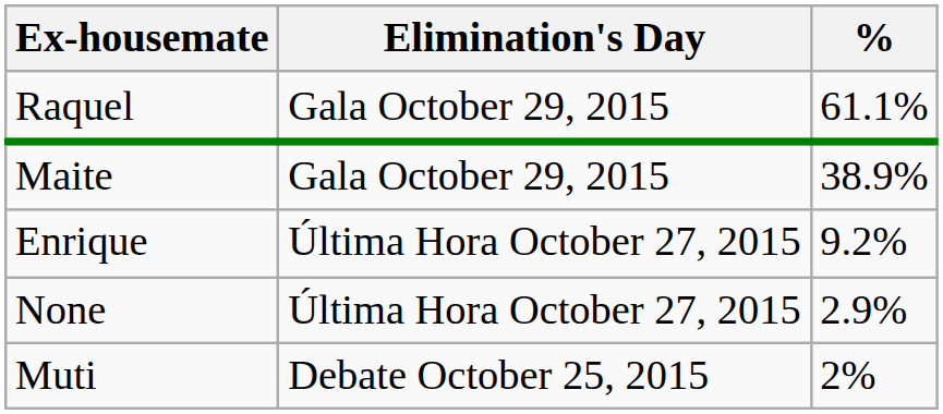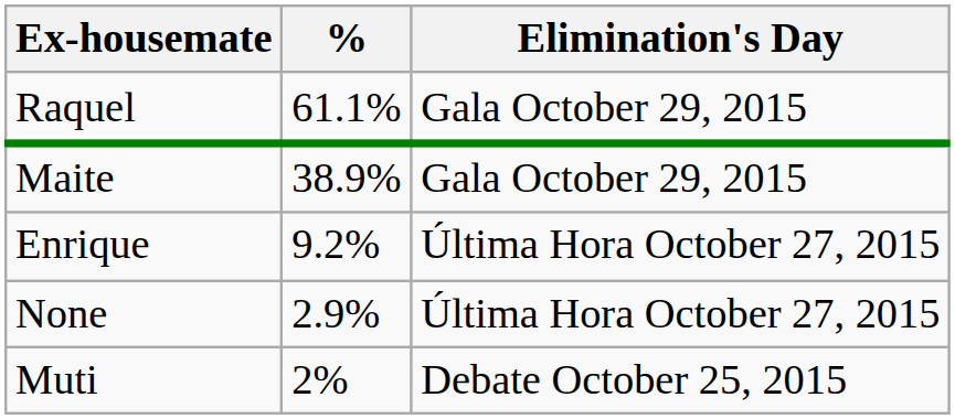 <table class=wikitable>
 <tr>
 <th>Ex-housemate</th>
+<th>%</th>
 <th>Elimination's Day</th>
-<th>%</th>
 </tr>
 <tr style="border-bottom:3px solid green;">
 <td>Raquel</td>
+<td>61.1%</td>
 <td>Gala October 29, 2015</td>
-<td>61.1%</td>
 </tr>
 <tr>
 <td>Maite</td>
+<td>38.9%</td>
 <td>Gala October 29, 2015</td>
-<td>38.9%</td>
 </tr>
 <tr>
 <td>Enrique</td>
+<td>9.2%</td>
 <td>Última Hora October 27, 2015</td>
-<td>9.2%</td>
 </tr>
 <tr>
 <td>None</td>
+<td>2.9%</td>
 <td>Última Hora October 27, 2015</td>
-<td>2.9%</td>
 </tr>
 <tr>
 <td>Muti</td>
+<td>2%</td>
 <td>Debate October 25, 2015</td>
-<td>2%</td>
 </tr>
 </table>
